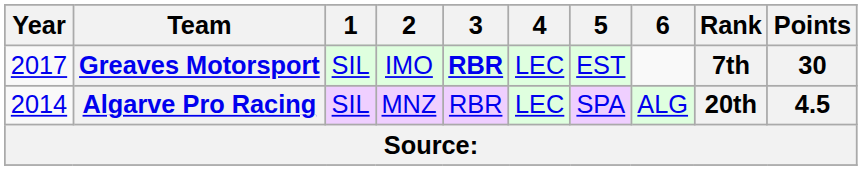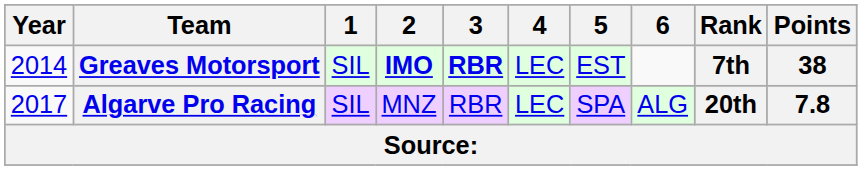 <table class="wikitable" style="text-align:center; font-size:90%">
 <tr>
 <th>Year</th>
 <th>Team</th>
 <th>1</th>
 <th>2</th>
 <th>3</th>
 <th>4</th>
 <th>5</th>
 <th>6</th>
 <th>Rank</th>
 <th>Points</th>
 </tr>
 <tr>
-<td><a href='#'>2017</a></td>
+<td><a href='#'>2014</a></td>
 <th><a href='#'>Greaves Motorsport</a></th>
 <td style="background-color:#DFFFDF;"><a href='#'>SIL</a><br></td>
-<td style="background-color:#DFFFDF;"><a href='#'>IMO</a><br></td>
+<td style="background-color:#DFFFDF;"><strong><a href='#'>IMO</a><br></strong></td>
 <td style="background-color:#DFFFDF;"><strong><a href='#'>RBR</a><br></strong></td>
 <td style="background-color:#DFFFDF;"><a href='#'>LEC</a><br></td>
 <td style="background-color:#DFFFDF;"><a href='#'>EST</a><br></td>
 <td></td>
 <th>7th</th>
-<th>30</th>
+<th>38</th>
 </tr>
 <tr>
-<td><a href='#'>2014</a></td>
+<td><a href='#'>2017</a></td>
 <th><a href='#'>Algarve Pro Racing</a></th>
 <td style="background-color:#EFCFFF;;"><a href='#'>SIL</a><br></td>
 <td style="background-color:#EFCFFF;"><a href='#'>MNZ</a><br></td>
 <td style="background-color:#EFCFFF;"><a href='#'>RBR</a><br></td>
 <td style="background-color:#DFFFDF;"><a href='#'>LEC</a><br></td>
 <td style="background-color:#EFCFFF;"><a href='#'>SPA</a><br></td>
 <td style="background-color:#DFFFDF;"><a href='#'>ALG</a><br></td>
 <th>20th</th>
-<th>4.5</th>
+<th>7.8</th>
 </tr>
 <tr>
 <th colspan="10">Source:</th>
 </tr>
 </table>
